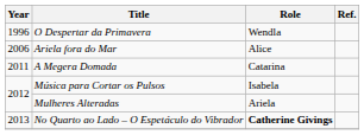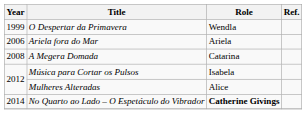 <table class="wikitable" style="font-size: 90%;">
 <tr>
 <th>Year</th>
 <th>Title</th>
 <th>Role</th>
 <th>Ref.</th>
 </tr>
 <tr>
-<td>1996</td>
+<td>1999</td>
 <td><em>O Despertar da Primavera</em></td>
 <td>Wendla</td>
 <td></td>
 </tr>
 <tr>
 <td>2006</td>
 <td><em>Ariela fora do Mar</em></td>
-<td>Alice</td>
+<td>Ariela</td>
 <td></td>
 </tr>
 <tr>
-<td>2011</td>
+<td>2008</td>
 <td><em>A Megera Domada</em></td>
 <td>Catarina</td>
 <td></td>
 </tr>
 <tr>
 <td rowspan=2>2012</td>
 <td><em>Música para Cortar os Pulsos</em></td>
 <td>Isabela</td>
 <td></td>
 </tr>
 <tr>
 <td><em>Mulheres Alteradas</em></td>
-<td>Ariela</td>
+<td>Alice</td>
 <td></td>
 </tr>
 <tr>
-<td>2013</td>
+<td>2014</td>
 <td><em>No Quarto ao Lado – O Espetáculo do Vibrador</em></td>
 <td><strong>Catherine Givings</strong></td>
 <td></td>
 </tr>
 <tr>
 </tr>
 </table>
